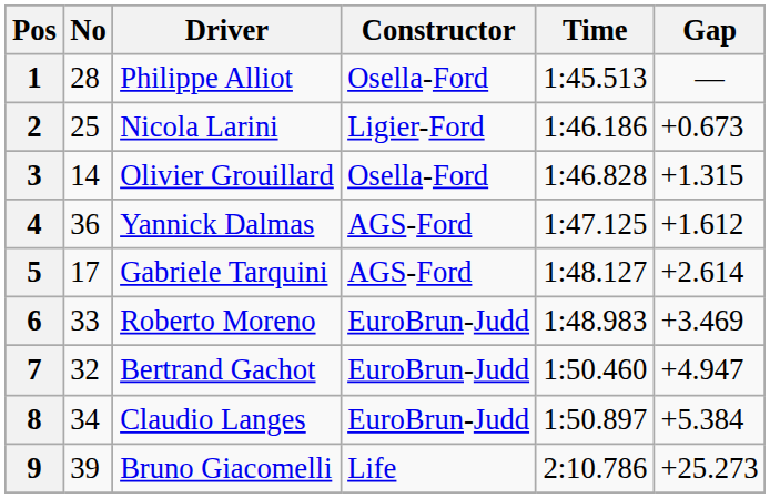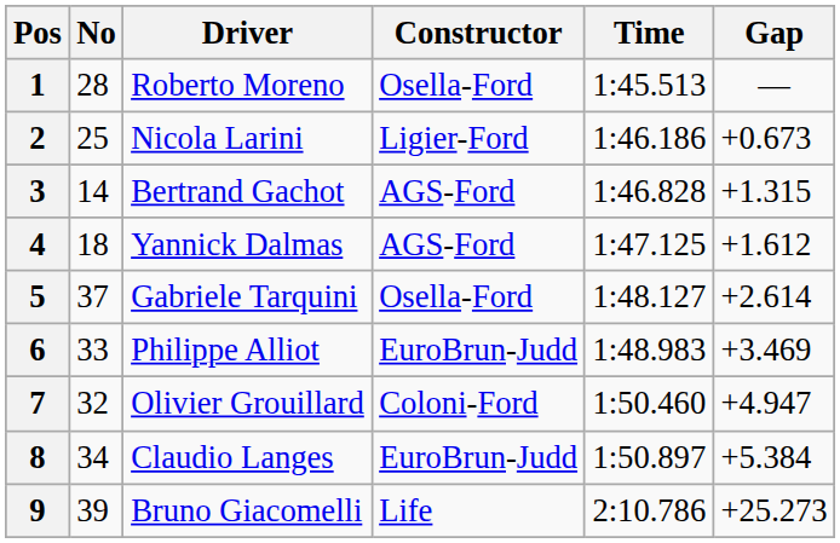 <table class="wikitable sortable" style="font-size: 95%;">
 <tr>
 <th>Pos</th>
 <th>No</th>
 <th>Driver</th>
 <th>Constructor</th>
 <th>Time</th>
 <th>Gap</th>
 </tr>
 <tr>
 <th>1</th>
 <td>28</td>
-<td> <a href='#'>Philippe Alliot</a></td>
+<td> <a href='#'>Roberto Moreno</a></td>
 <td><a href='#'>Osella</a>-<a href='#'>Ford</a></td>
 <td>1:45.513</td>
 <td align="center">—</td>
 </tr>
 <tr>
 <th>2</th>
 <td>25</td>
 <td> <a href='#'>Nicola Larini</a></td>
 <td><a href='#'>Ligier</a>-<a href='#'>Ford</a></td>
 <td>1:46.186</td>
 <td>+0.673</td>
 </tr>
 <tr>
 <th>3</th>
 <td>14</td>
-<td> <a href='#'>Olivier Grouillard</a></td>
-<td><a href='#'>Osella</a>-<a href='#'>Ford</a></td>
+<td> <a href='#'>Bertrand Gachot</a></td>
+<td><a href='#'>AGS</a>-<a href='#'>Ford</a></td>
 <td>1:46.828</td>
 <td>+1.315</td>
 </tr>
 <tr>
 <th>4</th>
-<td>36</td>
+<td>18</td>
 <td> <a href='#'>Yannick Dalmas</a></td>
 <td><a href='#'>AGS</a>-<a href='#'>Ford</a></td>
 <td>1:47.125</td>
 <td>+1.612</td>
 </tr>
 <tr>
 <th>5</th>
-<td>17</td>
+<td>37</td>
 <td> <a href='#'>Gabriele Tarquini</a></td>
-<td><a href='#'>AGS</a>-<a href='#'>Ford</a></td>
+<td><a href='#'>Osella</a>-<a href='#'>Ford</a></td>
 <td>1:48.127</td>
 <td>+2.614</td>
 </tr>
 <tr>
 <th>6</th>
 <td>33</td>
-<td> <a href='#'>Roberto Moreno</a></td>
+<td> <a href='#'>Philippe Alliot</a></td>
 <td><a href='#'>EuroBrun</a>-<a href='#'>Judd</a></td>
 <td>1:48.983</td>
 <td>+3.469</td>
 </tr>
 <tr>
 <th>7</th>
 <td>32</td>
-<td> <a href='#'>Bertrand Gachot</a></td>
-<td><a href='#'>EuroBrun</a>-<a href='#'>Judd</a></td>
+<td> <a href='#'>Olivier Grouillard</a></td>
+<td><a href='#'>Coloni</a>-<a href='#'>Ford</a></td>
 <td>1:50.460</td>
 <td>+4.947</td>
 </tr>
 <tr>
 <th>8</th>
 <td>34</td>
 <td> <a href='#'>Claudio Langes</a></td>
 <td><a href='#'>EuroBrun</a>-<a href='#'>Judd</a></td>
 <td>1:50.897</td>
 <td>+5.384</td>
 </tr>
 <tr>
 <th>9</th>
 <td>39</td>
 <td> <a href='#'>Bruno Giacomelli</a></td>
 <td><a href='#'>Life</a></td>
 <td>2:10.786</td>
 <td>+25.273</td>
 </tr>
 </table>
